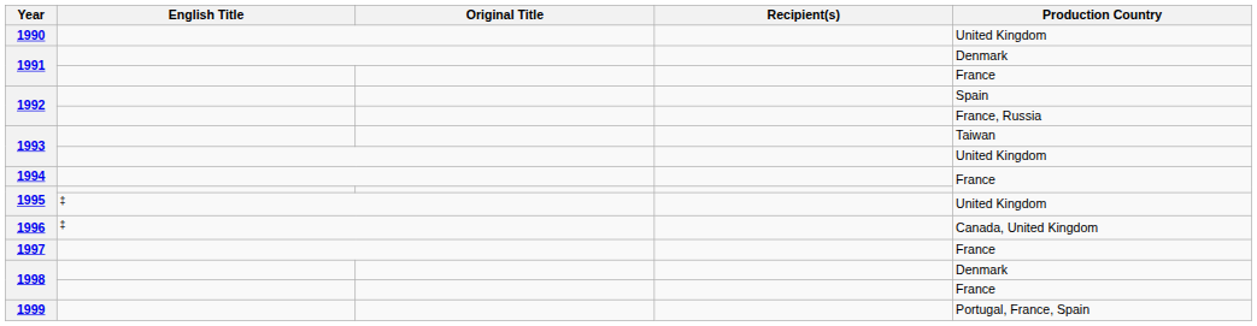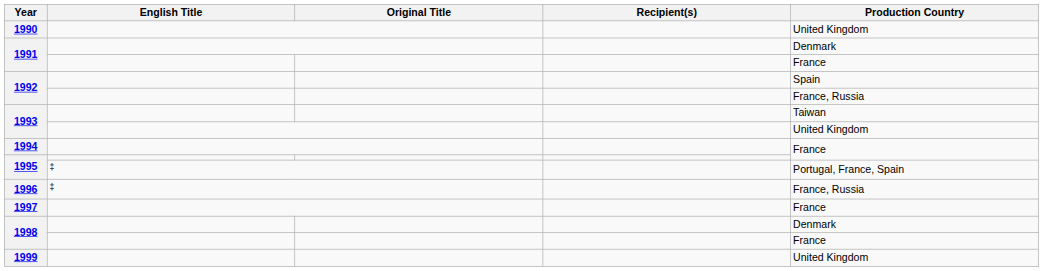 <table class="wikitable plainrowheaders">
 <tr>
 <th scope="col" style="width:1%;">Year</th>
 <th scope="col" style="width:10%;">English Title</th>
 <th scope="col" style="width:10%;">Original Title</th>
 <th scope="col" style="width:10%;">Recipient(s)</th>
 <th scope="col" style="width:10%;" class="unsortable" scope="col">Production Country</th>
 </tr>
 <tr>
 <th style="text-align:center;"><a href='#'>1990</a></th>
 <td colspan="2"></td>
 <td></td>
 <td>United Kingdom</td>
 </tr>
 <tr>
 <th rowspan="2" style="text-align:center;"><a href='#'>1991</a></th>
 <td colspan="2"></td>
 <td></td>
 <td>Denmark</td>
 </tr>
 <tr>
 <td></td>
 <td></td>
 <td></td>
 <td>France</td>
 </tr>
 <tr>
 <th rowspan="2" style="text-align:center;"><a href='#'>1992</a></th>
 <td></td>
 <td></td>
 <td></td>
 <td>Spain</td>
 </tr>
 <tr>
 <td></td>
 <td></td>
 <td></td>
 <td>France, Russia</td>
 </tr>
 <tr>
 <th rowspan="2" style="text-align:center;"><a href='#'>1993</a></th>
 <td></td>
 <td></td>
 <td></td>
 <td>Taiwan</td>
 </tr>
 <tr>
 <td colspan="2"></td>
 <td></td>
 <td>United Kingdom</td>
 </tr>
 <tr>
 <th style="text-align:center;"><a href='#'>1994</a></th>
 <td colspan="2"></td>
 <td></td>
 <td rowspan="2">France</td>
 </tr>
 <tr>
 <th rowspan="2" style="text-align:center;"><a href='#'>1995</a></th>
 <td></td>
 <td></td>
 <td></td>
 </tr>
 <tr>
 <td colspan="2"> <sup>‡</sup></td>
 <td></td>
-<td>United Kingdom</td>
+<td>Portugal, France, Spain</td>
 </tr>
 <tr>
 <th style="text-align:center;"><a href='#'>1996</a></th>
 <td colspan="2"> <sup>‡</sup></td>
 <td></td>
-<td>Canada, United Kingdom</td>
+<td>France, Russia</td>
 </tr>
 <tr>
 <th style="text-align:center;"><a href='#'>1997</a></th>
 <td colspan="2"></td>
 <td></td>
 <td>France</td>
 </tr>
 <tr>
 <th rowspan="2" style="text-align:center;"><a href='#'>1998</a></th>
 <td></td>
 <td></td>
 <td></td>
 <td>Denmark</td>
 </tr>
 <tr>
 <td></td>
 <td></td>
 <td></td>
 <td>France</td>
 </tr>
 <tr>
 <th style="text-align:center;"><a href='#'>1999</a></th>
 <td></td>
 <td></td>
 <td></td>
-<td>Portugal, France, Spain</td>
+<td>United Kingdom</td>
 </tr>
 </table>
